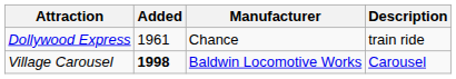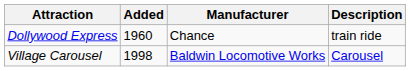 <table class="wikitable sortable">
 <tr>
 <th scope="col">Attraction</th>
 <th scope="col">Added</th>
 <th scope="col">Manufacturer</th>
 <th scope="col" class="unsortable">Description</th>
 </tr>
 <tr>
 <td><em><a href='#'>Dollywood Express</a></em></td>
-<td>1961</td>
+<td>1960</td>
 <td>Chance</td>
 <td>train ride</td>
 </tr>
 <tr>
 <td><em>Village Carousel</em></td>
-<td><strong>1998</strong></td>
+<td>1998</td>
 <td><a href='#'>Baldwin Locomotive Works</a></td>
 <td><a href='#'>Carousel</a></td>
 </tr>
 </table>
